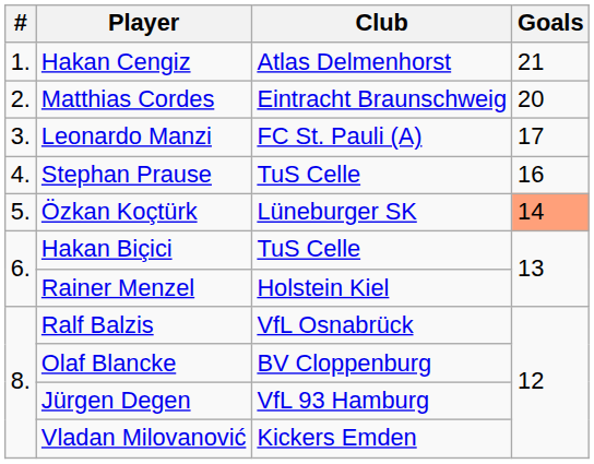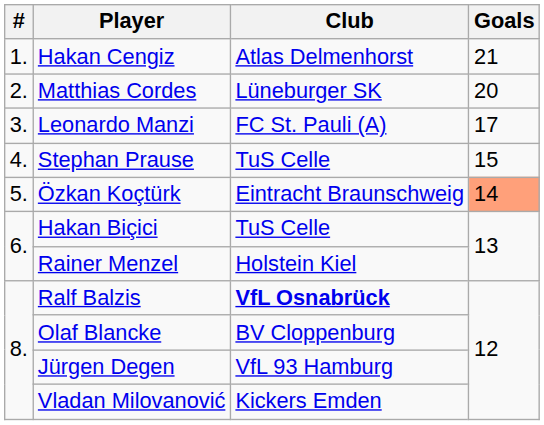 <table class="wikitable">
 <tr>
 <th>#</th>
 <th>Player</th>
 <th>Club</th>
 <th>Goals</th>
 </tr>
 <tr>
 <td>1.</td>
 <td> <a href='#'>Hakan Cengiz</a></td>
 <td><a href='#'>Atlas Delmenhorst</a></td>
 <td>21</td>
 </tr>
 <tr>
 <td>2.</td>
 <td> <a href='#'>Matthias Cordes</a></td>
-<td><a href='#'>Eintracht Braunschweig</a></td>
+<td><a href='#'>Lüneburger SK</a></td>
 <td>20</td>
 </tr>
 <tr>
 <td>3.</td>
 <td> <a href='#'>Leonardo Manzi</a></td>
 <td><a href='#'>FC St. Pauli (A)</a></td>
 <td>17</td>
 </tr>
 <tr>
 <td>4.</td>
 <td> <a href='#'>Stephan Prause</a></td>
 <td><a href='#'>TuS Celle</a></td>
-<td>16</td>
+<td>15</td>
 </tr>
 <tr>
 <td>5.</td>
 <td> <a href='#'>Özkan Koçtürk</a></td>
-<td><a href='#'>Lüneburger SK</a></td>
+<td><a href='#'>Eintracht Braunschweig</a></td>
 <td style="background: lightsalmon;">14</td>
 </tr>
 <tr>
 <td rowspan="2">6.</td>
 <td> <a href='#'>Hakan Biçici</a></td>
 <td><a href='#'>TuS Celle</a></td>
 <td rowspan="2">13</td>
 </tr>
 <tr>
 <td> <a href='#'>Rainer Menzel</a></td>
 <td><a href='#'>Holstein Kiel</a></td>
 </tr>
 <tr>
 <td rowspan="4">8.</td>
 <td> <a href='#'>Ralf Balzis</a></td>
-<td><a href='#'>VfL Osnabrück</a></td>
+<td><strong><a href='#'>VfL Osnabrück</a></strong></td>
 <td rowspan="4">12</td>
 </tr>
 <tr>
 <td> <a href='#'>Olaf Blancke</a></td>
 <td><a href='#'>BV Cloppenburg</a></td>
 </tr>
 <tr>
 <td> <a href='#'>Jürgen Degen</a></td>
 <td><a href='#'>VfL 93 Hamburg</a></td>
 </tr>
 <tr>
 <td> <a href='#'>Vladan Milovanović</a></td>
 <td><a href='#'>Kickers Emden</a></td>
 </tr>
 </table>
